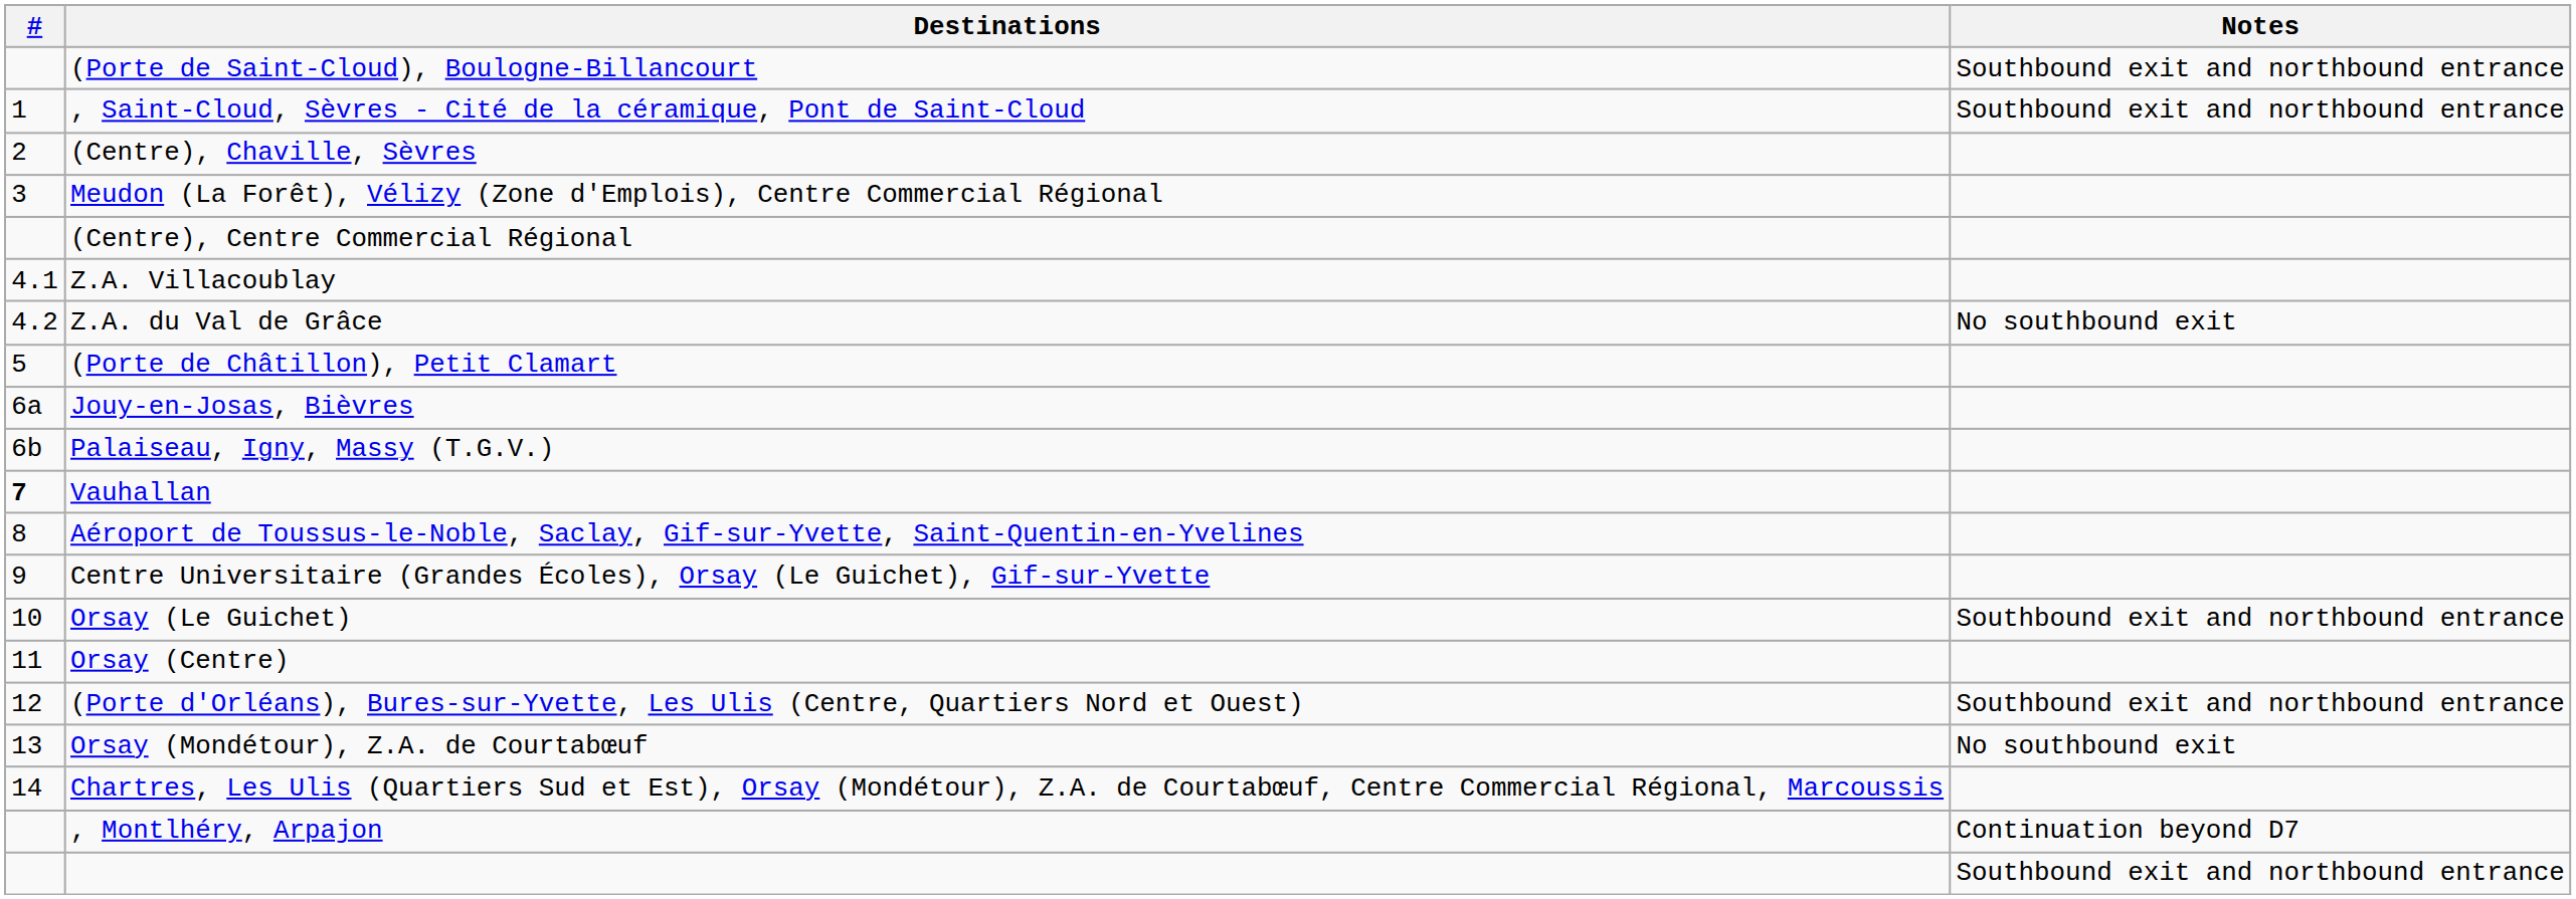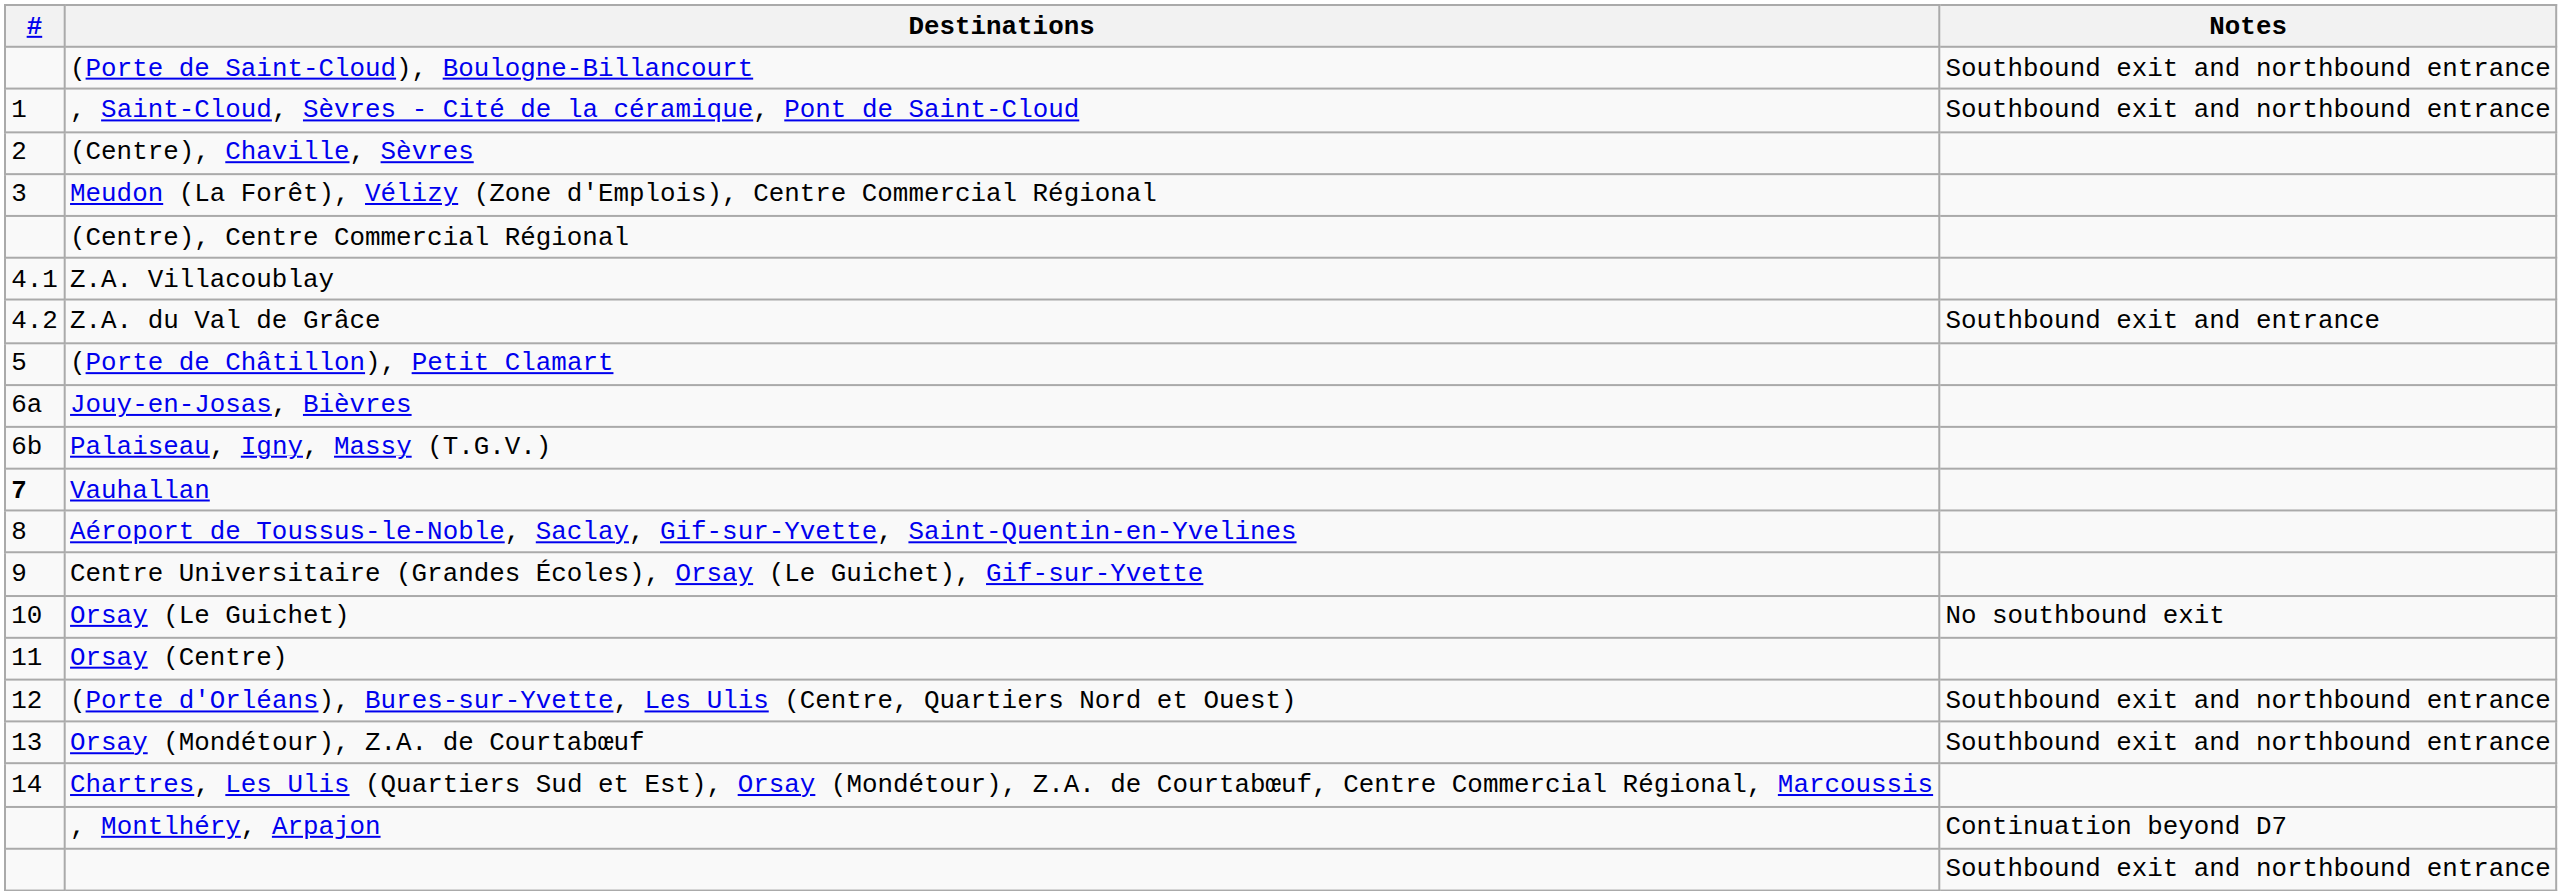 <table class="wikitable">
 <tr>
 <th><a href='#'>#</a></th>
 <th>Destinations</th>
 <th>Notes</th>
 </tr>
 <tr>
 <td></td>
 <td> (<a href='#'>Porte de Saint-Cloud</a>), <a href='#'>Boulogne-Billancourt</a></td>
 <td>Southbound exit and northbound entrance</td>
 </tr>
 <tr>
 <td>1</td>
 <td>, <a href='#'>Saint-Cloud</a>, <a href='#'>Sèvres - Cité de la céramique</a>, <a href='#'>Pont de Saint-Cloud</a></td>
 <td>Southbound exit and northbound entrance</td>
 </tr>
 <tr>
 <td>2</td>
 <td> (Centre), <a href='#'>Chaville</a>, <a href='#'>Sèvres</a></td>
 <td></td>
 </tr>
 <tr>
 <td>3</td>
 <td><a href='#'>Meudon</a> (La Forêt), <a href='#'>Vélizy</a> (Zone d'Emplois), Centre Commercial Régional</td>
 <td></td>
 </tr>
 <tr>
 <td></td>
 <td> (Centre), Centre Commercial Régional</td>
 <td></td>
 </tr>
 <tr>
 <td>4.1</td>
 <td>Z.A. Villacoublay</td>
 <td></td>
 </tr>
 <tr>
 <td>4.2</td>
 <td>Z.A. du Val de Grâce</td>
-<td>No southbound exit</td>
+<td>Southbound exit and entrance</td>
 </tr>
 <tr>
 <td>5</td>
 <td> (<a href='#'>Porte de Châtillon</a>), <a href='#'>Petit Clamart</a></td>
 <td></td>
 </tr>
 <tr>
 <td>6a</td>
 <td><a href='#'>Jouy-en-Josas</a>, <a href='#'>Bièvres</a></td>
 <td></td>
 </tr>
 <tr>
 <td>6b</td>
 <td><a href='#'>Palaiseau</a>, <a href='#'>Igny</a>, <a href='#'>Massy</a> (T.G.V.)</td>
 <td></td>
 </tr>
 <tr>
 <td><strong>7</strong></td>
 <td><a href='#'>Vauhallan</a></td>
 <td></td>
 </tr>
 <tr>
 <td>8</td>
 <td><a href='#'>Aéroport de Toussus-le-Noble</a>, <a href='#'>Saclay</a>, <a href='#'>Gif-sur-Yvette</a>, <a href='#'>Saint-Quentin-en-Yvelines</a></td>
 <td></td>
 </tr>
 <tr>
 <td>9</td>
 <td>Centre Universitaire (Grandes Écoles), <a href='#'>Orsay</a> (Le Guichet), <a href='#'>Gif-sur-Yvette</a></td>
 <td></td>
 </tr>
 <tr>
 <td>10</td>
 <td><a href='#'>Orsay</a> (Le Guichet)</td>
-<td>Southbound exit and northbound entrance</td>
+<td>No southbound exit</td>
 </tr>
 <tr>
 <td>11</td>
 <td><a href='#'>Orsay</a> (Centre)</td>
 <td></td>
 </tr>
 <tr>
 <td>12</td>
 <td> (<a href='#'>Porte d'Orléans</a>), <a href='#'>Bures-sur-Yvette</a>, <a href='#'>Les Ulis</a> (Centre, Quartiers Nord et Ouest)</td>
 <td>Southbound exit and northbound entrance</td>
 </tr>
 <tr>
 <td>13</td>
 <td><a href='#'>Orsay</a> (Mondétour), Z.A. de Courtabœuf</td>
-<td>No southbound exit</td>
+<td>Southbound exit and northbound entrance</td>
 </tr>
 <tr>
 <td>14</td>
 <td><a href='#'>Chartres</a>, <a href='#'>Les Ulis</a> (Quartiers Sud et Est), <a href='#'>Orsay</a> (Mondétour), Z.A. de Courtabœuf, Centre Commercial Régional, <a href='#'>Marcoussis</a></td>
 <td></td>
 </tr>
 <tr>
 <td></td>
 <td>, <a href='#'>Montlhéry</a>, <a href='#'>Arpajon</a></td>
 <td>Continuation beyond D7</td>
 </tr>
 <tr>
 <td></td>
 <td></td>
 <td>Southbound exit and northbound entrance</td>
 </tr>
 </table>
